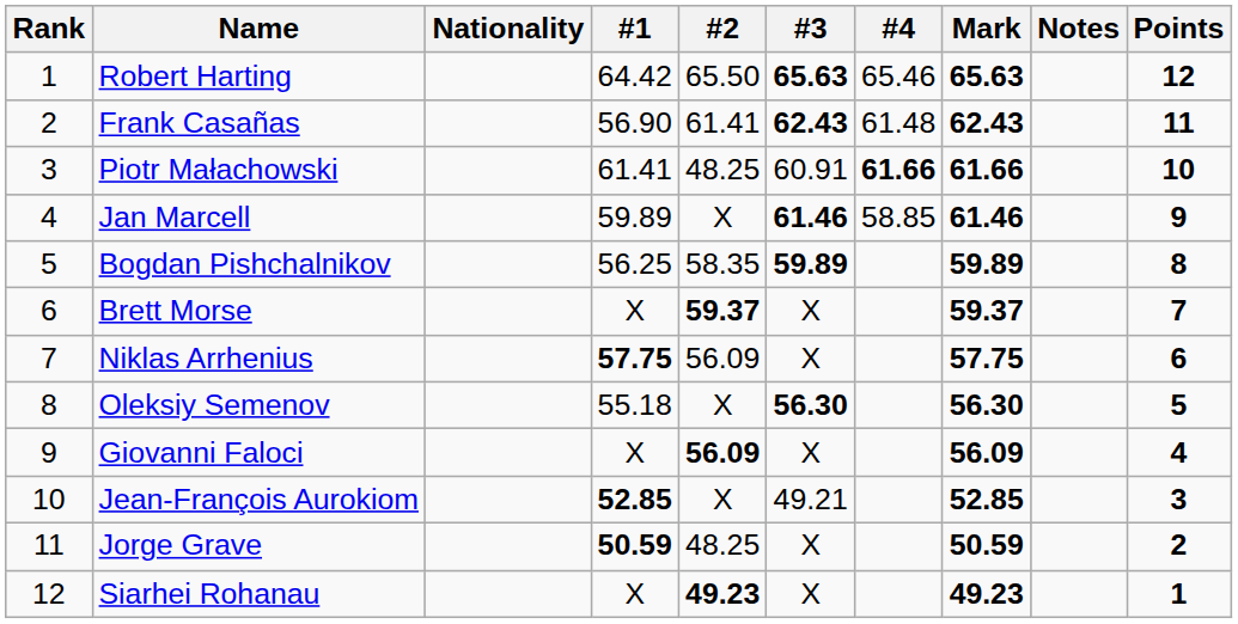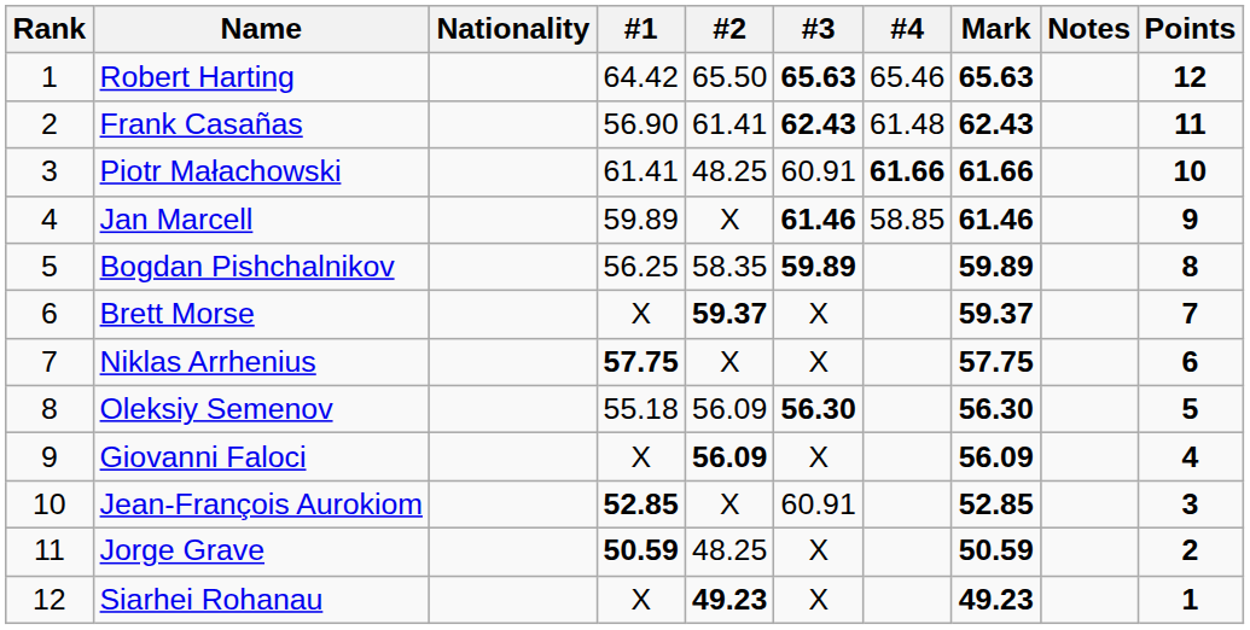 <table class="wikitable sortable" style="text-align:center">
 <tr>
 <th>Rank</th>
 <th>Name</th>
 <th>Nationality</th>
 <th>#1</th>
 <th>#2</th>
 <th>#3</th>
 <th>#4</th>
 <th>Mark</th>
 <th>Notes</th>
 <th>Points</th>
 </tr>
 <tr>
 <td>1</td>
 <td align=left><a href='#'>Robert Harting</a></td>
 <td align=left></td>
 <td>64.42</td>
 <td>65.50</td>
 <td><strong>65.63</strong></td>
 <td>65.46</td>
 <td><strong>65.63</strong></td>
 <td></td>
 <td><strong>12</strong></td>
 </tr>
 <tr>
 <td>2</td>
 <td align=left><a href='#'>Frank Casañas</a></td>
 <td align=left></td>
 <td>56.90</td>
 <td>61.41</td>
 <td><strong>62.43</strong></td>
 <td>61.48</td>
 <td><strong>62.43</strong></td>
 <td></td>
 <td><strong>11</strong></td>
 </tr>
 <tr>
 <td>3</td>
 <td align=left><a href='#'>Piotr Małachowski</a></td>
 <td align=left></td>
 <td>61.41</td>
 <td>48.25</td>
 <td>60.91</td>
 <td><strong>61.66</strong></td>
 <td><strong>61.66</strong></td>
 <td></td>
 <td><strong>10</strong></td>
 </tr>
 <tr>
 <td>4</td>
 <td align=left><a href='#'>Jan Marcell</a></td>
 <td align=left></td>
 <td>59.89</td>
 <td>X</td>
 <td><strong>61.46</strong></td>
 <td>58.85</td>
 <td><strong>61.46</strong></td>
 <td></td>
 <td><strong>9</strong></td>
 </tr>
 <tr>
 <td>5</td>
 <td align=left><a href='#'>Bogdan Pishchalnikov</a></td>
 <td align=left></td>
 <td>56.25</td>
 <td>58.35</td>
 <td><strong>59.89</strong></td>
 <td></td>
 <td><strong>59.89</strong></td>
 <td></td>
 <td><strong>8</strong></td>
 </tr>
 <tr>
 <td>6</td>
 <td align=left><a href='#'>Brett Morse</a></td>
 <td align=left></td>
 <td>X</td>
 <td><strong>59.37</strong></td>
 <td>X</td>
 <td></td>
 <td><strong>59.37</strong></td>
 <td></td>
 <td><strong>7</strong></td>
 </tr>
 <tr>
 <td>7</td>
 <td align=left><a href='#'>Niklas Arrhenius</a></td>
 <td align=left></td>
 <td><strong>57.75</strong></td>
-<td>56.09</td>
+<td>X</td>
 <td>X</td>
 <td></td>
 <td><strong>57.75</strong></td>
 <td></td>
 <td><strong>6</strong></td>
 </tr>
 <tr>
 <td>8</td>
 <td align=left><a href='#'>Oleksiy Semenov</a></td>
 <td align=left></td>
 <td>55.18</td>
-<td>X</td>
+<td>56.09</td>
 <td><strong>56.30</strong></td>
 <td></td>
 <td><strong>56.30</strong></td>
 <td></td>
 <td><strong>5</strong></td>
 </tr>
 <tr>
 <td>9</td>
 <td align=left><a href='#'>Giovanni Faloci</a></td>
 <td align=left></td>
 <td>X</td>
 <td><strong>56.09</strong></td>
 <td>X</td>
 <td></td>
 <td><strong>56.09</strong></td>
 <td></td>
 <td><strong>4</strong></td>
 </tr>
 <tr>
 <td>10</td>
 <td align=left><a href='#'>Jean-François Aurokiom</a></td>
 <td align=left></td>
 <td><strong>52.85</strong></td>
 <td>X</td>
-<td>49.21</td>
+<td>60.91</td>
 <td></td>
 <td><strong>52.85</strong></td>
 <td></td>
 <td><strong>3</strong></td>
 </tr>
 <tr>
 <td>11</td>
 <td align=left><a href='#'>Jorge Grave</a></td>
 <td align=left></td>
 <td><strong>50.59</strong></td>
 <td>48.25</td>
 <td>X</td>
 <td></td>
 <td><strong>50.59</strong></td>
 <td></td>
 <td><strong>2</strong></td>
 </tr>
 <tr>
 <td>12</td>
 <td align=left><a href='#'>Siarhei Rohanau</a></td>
 <td align=left></td>
 <td>X</td>
 <td><strong>49.23</strong></td>
 <td>X</td>
 <td></td>
 <td><strong>49.23</strong></td>
 <td></td>
 <td><strong>1</strong></td>
 </tr>
 </table>
